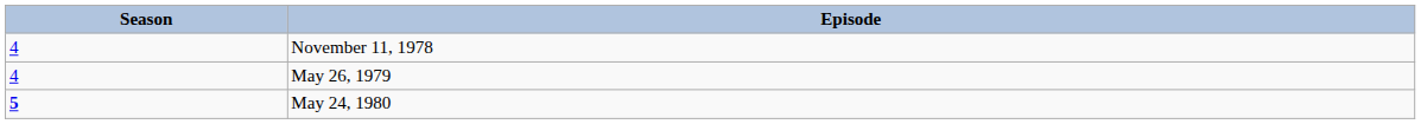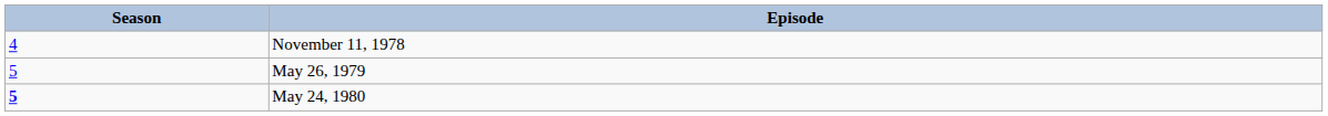 <table class="wikitable" style="width:100%;">
 <tr>
 <th style="background:#B0C4DE;" width="5%">Season</th>
 <th style="background:#B0C4DE;" width="20%">Episode</th>
 </tr>
 <tr>
 <td><a href='#'>4</a></td>
 <td>November 11, 1978</td>
 </tr>
 <tr>
-<td><a href='#'>4</a></td>
+<td><a href='#'>5</a></td>
 <td>May 26, 1979</td>
 </tr>
 <tr>
 <td><strong><a href='#'>5</a></strong></td>
 <td>May 24, 1980</td>
 </tr>
 </table>
